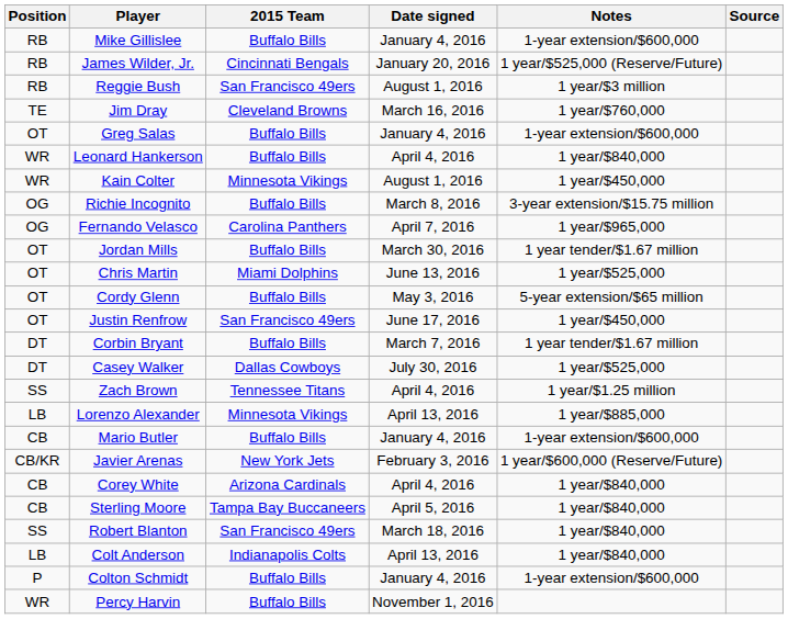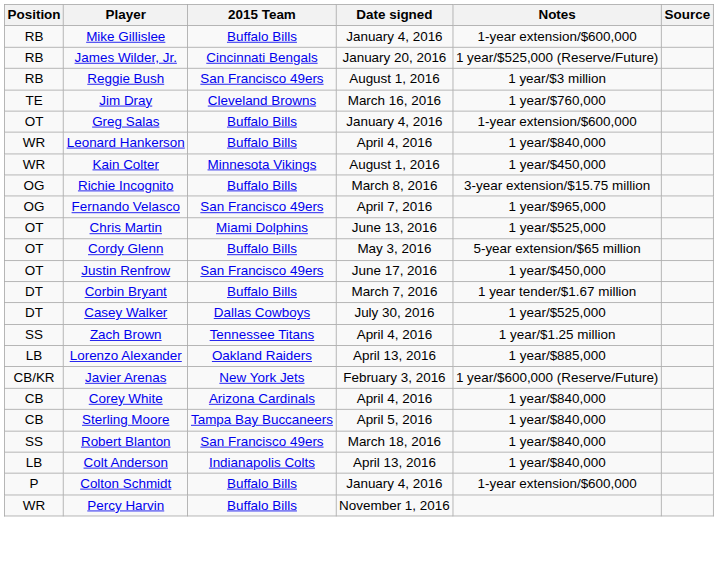 <table class="wikitable sortable" style="font-size: 100%; text-align: center;">
 <tr>
 <th>Position</th>
 <th>Player</th>
 <th>2015 Team</th>
 <th>Date signed</th>
 <th class="unsortable">Notes</th>
 <th>Source</th>
 </tr>
 <tr>
 <td>RB</td>
 <td><a href='#'>Mike Gillislee</a></td>
 <td><a href='#'>Buffalo Bills</a></td>
 <td>January 4, 2016</td>
 <td>1-year extension/$600,000</td>
 <td></td>
 </tr>
 <tr>
 <td>RB</td>
 <td><a href='#'>James Wilder, Jr.</a></td>
 <td><a href='#'>Cincinnati Bengals</a></td>
 <td>January 20, 2016</td>
 <td>1 year/$525,000 (Reserve/Future)</td>
 <td></td>
 </tr>
 <tr>
 <td>RB</td>
 <td><a href='#'>Reggie Bush</a></td>
 <td><a href='#'>San Francisco 49ers</a></td>
 <td>August 1, 2016</td>
 <td>1 year/$3 million</td>
 <td></td>
 </tr>
 <tr>
 <td>TE</td>
 <td><a href='#'>Jim Dray</a></td>
 <td><a href='#'>Cleveland Browns</a></td>
 <td>March 16, 2016</td>
 <td>1 year/$760,000</td>
 <td></td>
 </tr>
 <tr>
 <td>OT</td>
 <td><a href='#'>Greg Salas</a></td>
 <td><a href='#'>Buffalo Bills</a></td>
 <td>January 4, 2016</td>
 <td>1-year extension/$600,000</td>
 <td></td>
 </tr>
 <tr>
 <td>WR</td>
 <td><a href='#'>Leonard Hankerson</a></td>
 <td><a href='#'>Buffalo Bills</a></td>
 <td>April 4, 2016</td>
 <td>1 year/$840,000</td>
 <td></td>
 </tr>
 <tr>
 <td>WR</td>
 <td><a href='#'>Kain Colter</a></td>
 <td><a href='#'>Minnesota Vikings</a></td>
 <td>August 1, 2016</td>
 <td>1 year/$450,000</td>
 <td></td>
 </tr>
 <tr>
 <td>OG</td>
 <td><a href='#'>Richie Incognito</a></td>
 <td><a href='#'>Buffalo Bills</a></td>
 <td>March 8, 2016</td>
 <td>3-year extension/$15.75 million</td>
 <td></td>
 </tr>
 <tr>
 <td>OG</td>
 <td><a href='#'>Fernando Velasco</a></td>
-<td><a href='#'>Carolina Panthers</a></td>
+<td><a href='#'>San Francisco 49ers</a></td>
 <td>April 7, 2016</td>
 <td>1 year/$965,000</td>
-<td></td>
-</tr>
-<tr>
-<td>OT</td>
-<td><a href='#'>Jordan Mills</a></td>
-<td><a href='#'>Buffalo Bills</a></td>
-<td>March 30, 2016</td>
-<td>1 year tender/$1.67 million</td>
 <td></td>
 </tr>
 <tr>
 <td>OT</td>
 <td><a href='#'>Chris Martin</a></td>
 <td><a href='#'>Miami Dolphins</a></td>
 <td>June 13, 2016</td>
 <td>1 year/$525,000</td>
 <td></td>
 </tr>
 <tr>
 <td>OT</td>
 <td><a href='#'>Cordy Glenn</a></td>
 <td><a href='#'>Buffalo Bills</a></td>
 <td>May 3, 2016</td>
 <td>5-year extension/$65 million</td>
 <td></td>
 </tr>
 <tr>
 <td>OT</td>
 <td><a href='#'>Justin Renfrow</a></td>
 <td><a href='#'>San Francisco 49ers</a></td>
 <td>June 17, 2016</td>
 <td>1 year/$450,000</td>
 <td></td>
 </tr>
 <tr>
 <td>DT</td>
 <td><a href='#'>Corbin Bryant</a></td>
 <td><a href='#'>Buffalo Bills</a></td>
 <td>March 7, 2016</td>
 <td>1 year tender/$1.67 million</td>
 <td></td>
 </tr>
 <tr>
 <td>DT</td>
 <td><a href='#'>Casey Walker</a></td>
 <td><a href='#'>Dallas Cowboys</a></td>
 <td>July 30, 2016</td>
 <td>1 year/$525,000</td>
 <td></td>
 </tr>
 <tr>
 <td>SS</td>
 <td><a href='#'>Zach Brown</a></td>
 <td><a href='#'>Tennessee Titans</a></td>
 <td>April 4, 2016</td>
 <td>1 year/$1.25 million</td>
 <td></td>
 </tr>
 <tr>
 <td>LB</td>
 <td><a href='#'>Lorenzo Alexander</a></td>
-<td><a href='#'>Minnesota Vikings</a></td>
+<td><a href='#'>Oakland Raiders</a></td>
 <td>April 13, 2016</td>
 <td>1 year/$885,000</td>
-<td></td>
-</tr>
-<tr>
-<td>CB</td>
-<td><a href='#'>Mario Butler</a></td>
-<td><a href='#'>Buffalo Bills</a></td>
-<td>January 4, 2016</td>
-<td>1-year extension/$600,000</td>
 <td></td>
 </tr>
 <tr>
 <td>CB/KR</td>
 <td><a href='#'>Javier Arenas</a></td>
 <td><a href='#'>New York Jets</a></td>
 <td>February 3, 2016</td>
 <td>1 year/$600,000 (Reserve/Future)</td>
 <td></td>
 </tr>
 <tr>
 <td>CB</td>
 <td><a href='#'>Corey White</a></td>
 <td><a href='#'>Arizona Cardinals</a></td>
 <td>April 4, 2016</td>
 <td>1 year/$840,000</td>
 <td></td>
 </tr>
 <tr>
 <td>CB</td>
 <td><a href='#'>Sterling Moore</a></td>
 <td><a href='#'>Tampa Bay Buccaneers</a></td>
 <td>April 5, 2016</td>
 <td>1 year/$840,000</td>
 <td></td>
 </tr>
 <tr>
 <td>SS</td>
 <td><a href='#'>Robert Blanton</a></td>
 <td><a href='#'>San Francisco 49ers</a></td>
 <td>March 18, 2016</td>
 <td>1 year/$840,000</td>
 <td></td>
 </tr>
 <tr>
 <td>LB</td>
 <td><a href='#'>Colt Anderson</a></td>
 <td><a href='#'>Indianapolis Colts</a></td>
 <td>April 13, 2016</td>
 <td>1 year/$840,000</td>
 <td></td>
 </tr>
 <tr>
 <td>P</td>
 <td><a href='#'>Colton Schmidt</a></td>
 <td><a href='#'>Buffalo Bills</a></td>
 <td>January 4, 2016</td>
 <td>1-year extension/$600,000</td>
 <td></td>
 </tr>
 <tr>
 <td>WR</td>
 <td><a href='#'>Percy Harvin</a></td>
 <td><a href='#'>Buffalo Bills</a></td>
 <td>November 1, 2016</td>
 <td></td>
 <td></td>
 </tr>
 </table>
